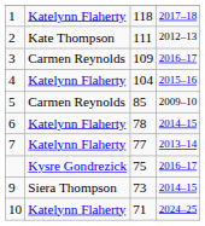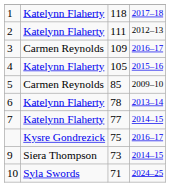 <table class="wikitable">
 <tr>
 </tr>
 <tr>
 <td>1</td>
 <td><a href='#'>Katelynn Flaherty</a></td>
 <td>118</td>
 <td style="font-size:80%;"><a href='#'>2017–18</a></td>
 </tr>
 <tr>
 <td>2</td>
-<td>Kate Thompson</td>
+<td><a href='#'>Katelynn Flaherty</a></td>
 <td>111</td>
 <td style="font-size:80%;">2012–13</td>
 </tr>
 <tr>
 <td>3</td>
 <td>Carmen Reynolds</td>
 <td>109</td>
 <td style="font-size:80%;"><a href='#'>2016–17</a></td>
 </tr>
 <tr>
 <td>4</td>
 <td><a href='#'>Katelynn Flaherty</a></td>
-<td>104</td>
+<td>105</td>
 <td style="font-size:80%;"><a href='#'>2015–16</a></td>
 </tr>
 <tr>
 <td>5</td>
 <td>Carmen Reynolds</td>
 <td>85</td>
 <td style="font-size:80%;">2009–10</td>
 </tr>
 <tr>
 <td>6</td>
 <td><a href='#'>Katelynn Flaherty</a></td>
 <td>78</td>
-<td style="font-size:80%;"><a href='#'>2014–15</a></td>
+<td style="font-size:80%;"><a href='#'>2013–14</a></td>
 </tr>
 <tr>
 <td>7</td>
 <td><a href='#'>Katelynn Flaherty</a></td>
 <td>77</td>
-<td style="font-size:80%;"><a href='#'>2013–14</a></td>
+<td style="font-size:80%;"><a href='#'>2014–15</a></td>
 </tr>
 <tr>
 <td></td>
 <td><a href='#'>Kysre Gondrezick</a></td>
 <td>75</td>
 <td style="font-size:80%;"><a href='#'>2016–17</a></td>
 </tr>
 <tr>
 <td>9</td>
 <td>Siera Thompson</td>
 <td>73</td>
 <td style="font-size:80%;"><a href='#'>2014–15</a></td>
 </tr>
 <tr>
 <td>10</td>
-<td><a href='#'>Katelynn Flaherty</a></td>
+<td><a href='#'>Syla Swords</a></td>
 <td>71</td>
 <td style="font-size:80%;"><a href='#'>2024–25</a></td>
 </tr>
 </table>
